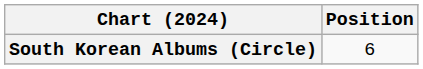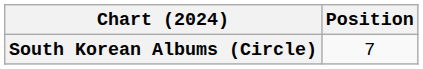 <table class="wikitable plainrowheaders sortable" style="text-align:center">
 <tr>
 <th scope="col">Chart (2024)</th>
 <th scope="col">Position</th>
 </tr>
 <tr>
 <th scope="row">South Korean Albums (Circle)</th>
-<td>6</td>
+<td>7</td>
 </tr>
 </table>
